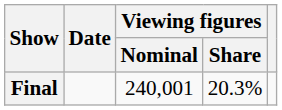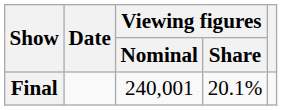 <table class="wikitable plainrowheaders sortable" style="text-align:center">
 <tr>
 <th rowspan="2" scope="col">Show</th>
 <th rowspan="2" scope="col">Date</th>
 <th colspan="2" scope="col">Viewing figures</th>
 <th rowspan="2" scope="col" class="unsortable"></th>
 </tr>
 <tr>
 <th scope="col">Nominal</th>
 <th scope="col">Share</th>
 </tr>
 <tr>
 <th scope="row">Final</th>
 <td></td>
 <td>240,001</td>
-<td>20.3%</td>
+<td>20.1%</td>
 <td></td>
 </tr>
 </table>
